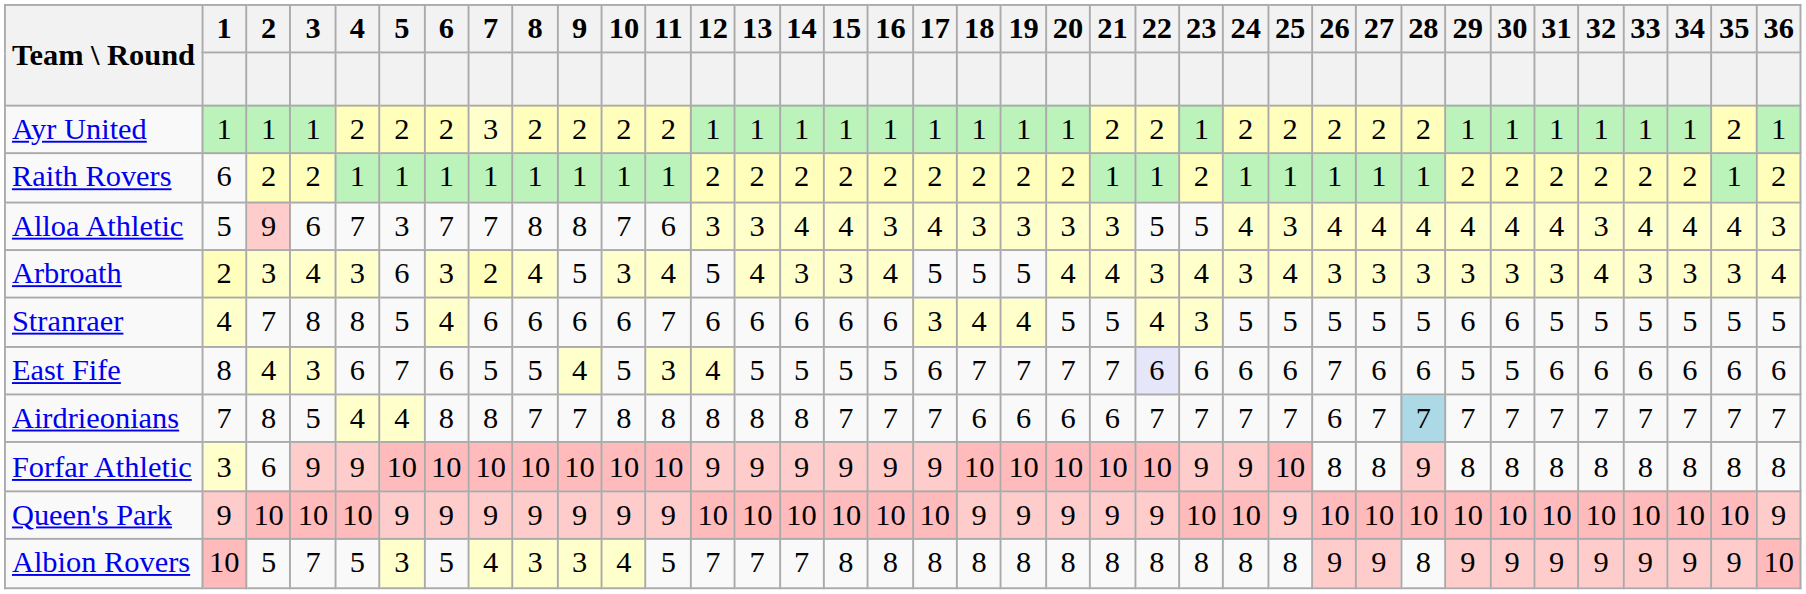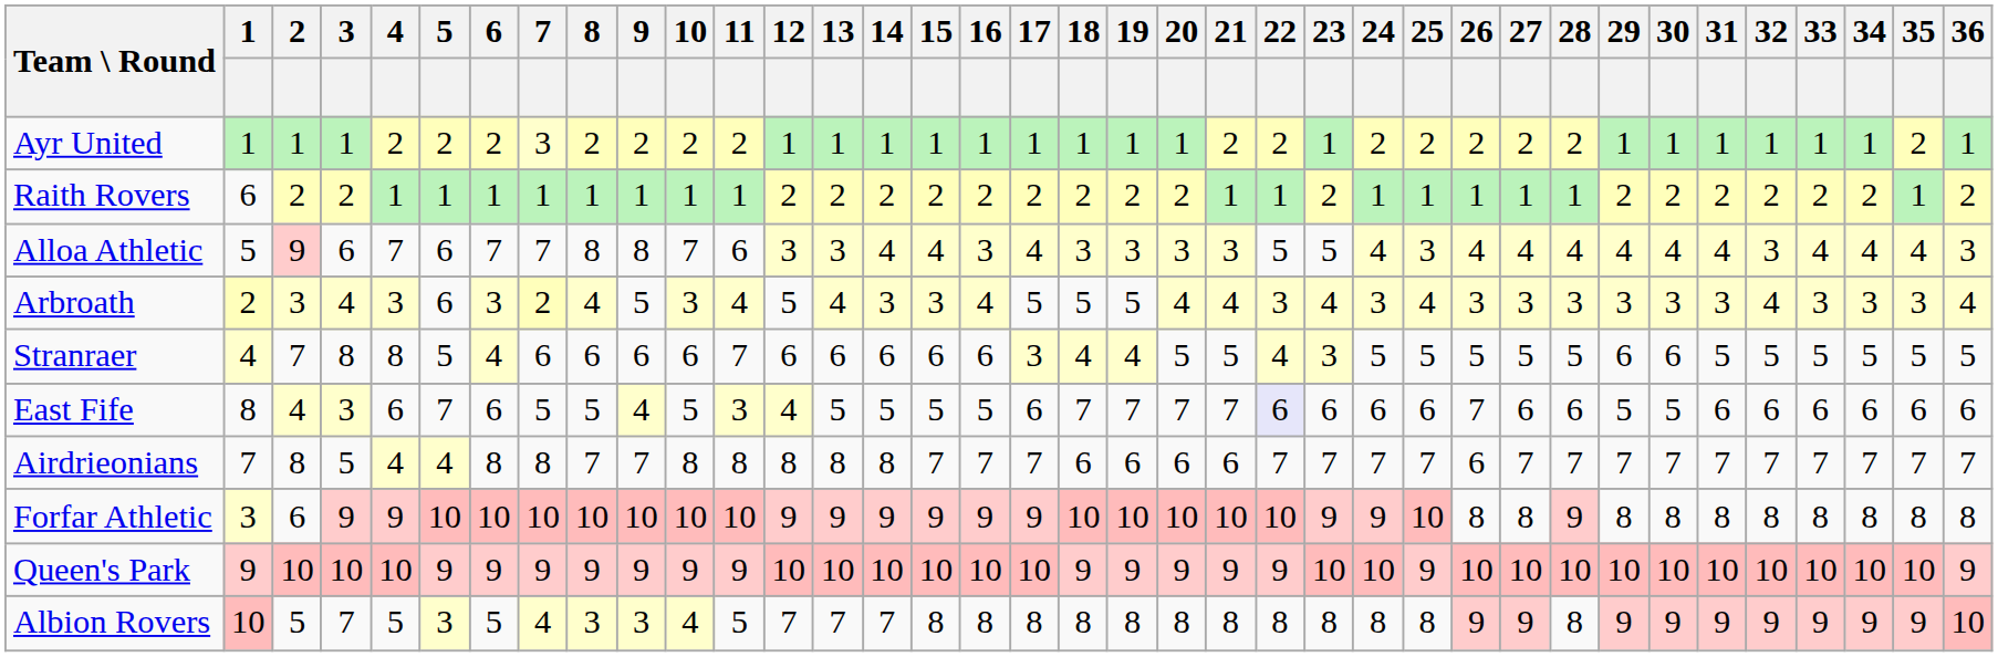 <table class="wikitable sortable" style="font-size: 100%; text-align:center;">
 <tr>
 <th rowspan="2">Team \ Round</th>
 <th align=center>1</th>
 <th align=center>2</th>
 <th align=center>3</th>
 <th align=center>4</th>
 <th align=center>5</th>
 <th align=center>6</th>
 <th align=center>7</th>
 <th align=center>8</th>
 <th align=center>9</th>
 <th align=center>10</th>
 <th align=center>11</th>
 <th align=center>12</th>
 <th align=center>13</th>
 <th align=center>14</th>
 <th align=center>15</th>
 <th align=center>16</th>
 <th align=center>17</th>
 <th align=center>18</th>
 <th align=center>19</th>
 <th align=center>20</th>
 <th align=center>21</th>
 <th align=center>22</th>
 <th align=center>23</th>
 <th align=center>24</th>
 <th align=center>25</th>
 <th align=center>26</th>
 <th align=center>27</th>
 <th align=center>28</th>
 <th align=center>29</th>
 <th align=center>30</th>
 <th align=center>31</th>
 <th align=center>32</th>
 <th align=center>33</th>
 <th align=center>34</th>
 <th align=center>35</th>
 <th align=center>36</th>
 </tr>
 <tr>
 <th style="text-align:center; height:20px;"></th>
 <th align=center></th>
 <th align=center></th>
 <th align=center></th>
 <th align=center></th>
 <th align=center></th>
 <th align=center></th>
 <th align=center></th>
 <th align=center></th>
 <th align=center></th>
 <th align=center></th>
 <th align=center></th>
 <th align=center></th>
 <th align=center></th>
 <th align=center></th>
 <th align=center></th>
 <th align=center></th>
 <th align=center></th>
 <th align=center></th>
 <th align=center></th>
 <th align=center></th>
 <th align=center></th>
 <th align=center></th>
 <th align=center></th>
 <th align=center></th>
 <th align=center></th>
 <th align=center></th>
 <th align=center></th>
 <th align=center></th>
 <th align=center></th>
 <th align=center></th>
 <th align=center></th>
 <th align=center></th>
 <th align=center></th>
 <th align=center></th>
 <th align=center></th>
 </tr>
 <tr align=center>
 <td align=left><a href='#'>Ayr United</a></td>
 <td style="background:#BBF3BB">1</td>
 <td style="background:#BBF3BB">1</td>
 <td style="background:#BBF3BB">1</td>
 <td style="background:#FFFFBB">2</td>
 <td style="background:#FFFFBB">2</td>
 <td style="background:#FFFFBB">2</td>
 <td style="background:#FFFFCC">3</td>
 <td style="background:#FFFFBB">2</td>
 <td style="background:#FFFFBB">2</td>
 <td style="background:#FFFFBB">2</td>
 <td style="background:#FFFFBB">2</td>
 <td style="background:#BBF3BB">1</td>
 <td style="background:#BBF3BB">1</td>
 <td style="background:#BBF3BB">1</td>
 <td style="background:#BBF3BB">1</td>
 <td style="background:#BBF3BB">1</td>
 <td style="background:#BBF3BB">1</td>
 <td style="background:#BBF3BB">1</td>
 <td style="background:#BBF3BB">1</td>
 <td style="background:#BBF3BB">1</td>
 <td style="background:#FFFFBB">2</td>
 <td style="background:#FFFFBB">2</td>
 <td style="background:#BBF3BB">1</td>
 <td style="background:#FFFFBB">2</td>
 <td style="background:#FFFFBB">2</td>
 <td style="background:#FFFFBB">2</td>
 <td style="background:#FFFFBB">2</td>
 <td style="background:#FFFFBB">2</td>
 <td style="background:#BBF3BB">1</td>
 <td style="background:#BBF3BB">1</td>
 <td style="background:#BBF3BB">1</td>
 <td style="background:#BBF3BB">1</td>
 <td style="background:#BBF3BB">1</td>
 <td style="background:#BBF3BB">1</td>
 <td style="background:#FFFFBB">2</td>
 <td style="background:#BBF3BB">1</td>
 </tr>
 <tr align=center>
 <td align=left><a href='#'>Raith Rovers</a></td>
 <td>6</td>
 <td style="background:#FFFFBB">2</td>
 <td style="background:#FFFFBB">2</td>
 <td style="background:#BBF3BB">1</td>
 <td style="background:#BBF3BB">1</td>
 <td style="background:#BBF3BB">1</td>
 <td style="background:#BBF3BB">1</td>
 <td style="background:#BBF3BB">1</td>
 <td style="background:#BBF3BB">1</td>
 <td style="background:#BBF3BB">1</td>
 <td style="background:#BBF3BB">1</td>
 <td style="background:#FFFFBB">2</td>
 <td style="background:#FFFFBB">2</td>
 <td style="background:#FFFFBB">2</td>
 <td style="background:#FFFFBB">2</td>
 <td style="background:#FFFFBB">2</td>
 <td style="background:#FFFFBB">2</td>
 <td style="background:#FFFFBB">2</td>
 <td style="background:#FFFFBB">2</td>
 <td style="background:#FFFFBB">2</td>
 <td style="background:#BBF3BB">1</td>
 <td style="background:#BBF3BB">1</td>
 <td style="background:#FFFFBB">2</td>
 <td style="background:#BBF3BB">1</td>
 <td style="background:#BBF3BB">1</td>
 <td style="background:#BBF3BB">1</td>
 <td style="background:#BBF3BB">1</td>
 <td style="background:#BBF3BB">1</td>
 <td style="background:#FFFFBB">2</td>
 <td style="background:#FFFFBB">2</td>
 <td style="background:#FFFFBB">2</td>
 <td style="background:#FFFFBB">2</td>
 <td style="background:#FFFFBB">2</td>
 <td style="background:#FFFFBB">2</td>
 <td style="background:#BBF3BB">1</td>
 <td style="background:#FFFFBB">2</td>
 </tr>
 <tr align=center>
 <td align=left><a href='#'>Alloa Athletic</a></td>
 <td>5</td>
 <td style="background:#FFCCCC">9</td>
 <td>6</td>
 <td>7</td>
-<td>3</td>
+<td>6</td>
 <td>7</td>
 <td>7</td>
 <td>8</td>
 <td>8</td>
 <td>7</td>
 <td>6</td>
 <td style="background:#FFFFCC">3</td>
 <td style="background:#FFFFCC">3</td>
 <td style="background:#FFFFCC">4</td>
 <td style="background:#FFFFCC">4</td>
 <td style="background:#FFFFCC">3</td>
 <td style="background:#FFFFCC">4</td>
 <td style="background:#FFFFCC">3</td>
 <td style="background:#FFFFCC">3</td>
 <td style="background:#FFFFCC">3</td>
 <td style="background:#FFFFCC">3</td>
 <td>5</td>
 <td>5</td>
 <td style="background:#FFFFCC">4</td>
 <td style="background:#FFFFCC">3</td>
 <td style="background:#FFFFCC">4</td>
 <td style="background:#FFFFCC">4</td>
 <td style="background:#FFFFCC">4</td>
 <td style="background:#FFFFCC">4</td>
 <td style="background:#FFFFCC">4</td>
 <td style="background:#FFFFCC">4</td>
 <td style="background:#FFFFCC">3</td>
 <td style="background:#FFFFCC">4</td>
 <td style="background:#FFFFCC">4</td>
 <td style="background:#FFFFCC">4</td>
 <td style="background:#FFFFCC">3</td>
 </tr>
 <tr align=center>
 <td align=left><a href='#'>Arbroath</a></td>
 <td style="background:#FFFFBB">2</td>
 <td style="background:#FFFFCC">3</td>
 <td style="background:#FFFFCC">4</td>
 <td style="background:#FFFFCC">3</td>
 <td>6</td>
 <td style="background:#FFFFCC">3</td>
 <td style="background:#FFFFBB">2</td>
 <td style="background:#FFFFCC">4</td>
 <td>5</td>
 <td style="background:#FFFFCC">3</td>
 <td style="background:#FFFFCC">4</td>
 <td>5</td>
 <td style="background:#FFFFCC">4</td>
 <td style="background:#FFFFCC">3</td>
 <td style="background:#FFFFCC">3</td>
 <td style="background:#FFFFCC">4</td>
 <td>5</td>
 <td>5</td>
 <td>5</td>
 <td style="background:#FFFFCC">4</td>
 <td style="background:#FFFFCC">4</td>
 <td style="background:#FFFFCC">3</td>
 <td style="background:#FFFFCC">4</td>
 <td style="background:#FFFFCC">3</td>
 <td style="background:#FFFFCC">4</td>
 <td style="background:#FFFFCC">3</td>
 <td style="background:#FFFFCC">3</td>
 <td style="background:#FFFFCC">3</td>
 <td style="background:#FFFFCC">3</td>
 <td style="background:#FFFFCC">3</td>
 <td style="background:#FFFFCC">3</td>
 <td style="background:#FFFFCC">4</td>
 <td style="background:#FFFFCC">3</td>
 <td style="background:#FFFFCC">3</td>
 <td style="background:#FFFFCC">3</td>
 <td style="background:#FFFFCC">4</td>
 </tr>
 <tr align=center>
 <td align=left><a href='#'>Stranraer</a></td>
 <td style="background:#FFFFCC">4</td>
 <td>7</td>
 <td>8</td>
 <td>8</td>
 <td>5</td>
 <td style="background:#FFFFCC">4</td>
 <td>6</td>
 <td>6</td>
 <td>6</td>
 <td>6</td>
 <td>7</td>
 <td>6</td>
 <td>6</td>
 <td>6</td>
 <td>6</td>
 <td>6</td>
 <td style="background:#FFFFCC">3</td>
 <td style="background:#FFFFCC">4</td>
 <td style="background:#FFFFCC">4</td>
 <td>5</td>
 <td>5</td>
 <td style="background:#FFFFCC">4</td>
 <td style="background:#FFFFCC">3</td>
 <td>5</td>
 <td>5</td>
 <td>5</td>
 <td>5</td>
 <td>5</td>
 <td>6</td>
 <td>6</td>
 <td>5</td>
 <td>5</td>
 <td>5</td>
 <td>5</td>
 <td>5</td>
 <td>5</td>
 </tr>
 <tr align=center>
 <td align=left><a href='#'>East Fife</a></td>
 <td>8</td>
 <td style="background:#FFFFCC">4</td>
 <td style="background:#FFFFCC">3</td>
 <td>6</td>
 <td>7</td>
 <td>6</td>
 <td>5</td>
 <td>5</td>
 <td style="background:#FFFFCC">4</td>
 <td>5</td>
 <td style="background:#FFFFCC">3</td>
 <td style="background:#FFFFCC">4</td>
 <td>5</td>
 <td>5</td>
 <td>5</td>
 <td>5</td>
 <td>6</td>
 <td>7</td>
 <td>7</td>
 <td>7</td>
 <td>7</td>
 <td style="background: lavender;">6</td>
 <td>6</td>
 <td>6</td>
 <td>6</td>
 <td>7</td>
 <td>6</td>
 <td>6</td>
 <td>5</td>
 <td>5</td>
 <td>6</td>
 <td>6</td>
 <td>6</td>
 <td>6</td>
 <td>6</td>
 <td>6</td>
 </tr>
 <tr align=center>
 <td align=left><a href='#'>Airdrieonians</a></td>
 <td>7</td>
 <td>8</td>
 <td>5</td>
 <td style="background:#FFFFCC">4</td>
 <td style="background:#FFFFCC">4</td>
 <td>8</td>
 <td>8</td>
 <td>7</td>
 <td>7</td>
 <td>8</td>
 <td>8</td>
 <td>8</td>
 <td>8</td>
 <td>8</td>
 <td>7</td>
 <td>7</td>
 <td>7</td>
 <td>6</td>
 <td>6</td>
 <td>6</td>
 <td>6</td>
 <td>7</td>
 <td>7</td>
 <td>7</td>
 <td>7</td>
 <td>6</td>
 <td>7</td>
-<td style="background: lightblue;">7</td>
+<td>7</td>
 <td>7</td>
 <td>7</td>
 <td>7</td>
 <td>7</td>
 <td>7</td>
 <td>7</td>
 <td>7</td>
 <td>7</td>
 </tr>
 <tr align=center>
 <td align=left><a href='#'>Forfar Athletic</a></td>
 <td style="background:#FFFFCC">3</td>
 <td>6</td>
 <td style="background:#FFCCCC">9</td>
 <td style="background:#FFCCCC">9</td>
 <td style="background:#FFBBBB">10</td>
 <td style="background:#FFBBBB">10</td>
 <td style="background:#FFBBBB">10</td>
 <td style="background:#FFBBBB">10</td>
 <td style="background:#FFBBBB">10</td>
 <td style="background:#FFBBBB">10</td>
 <td style="background:#FFBBBB">10</td>
 <td style="background:#FFCCCC">9</td>
 <td style="background:#FFCCCC">9</td>
 <td style="background:#FFCCCC">9</td>
 <td style="background:#FFCCCC">9</td>
 <td style="background:#FFCCCC">9</td>
 <td style="background:#FFCCCC">9</td>
 <td style="background:#FFBBBB">10</td>
 <td style="background:#FFBBBB">10</td>
 <td style="background:#FFBBBB">10</td>
 <td style="background:#FFBBBB">10</td>
 <td style="background:#FFBBBB">10</td>
 <td style="background:#FFCCCC">9</td>
 <td style="background:#FFCCCC">9</td>
 <td style="background:#FFBBBB">10</td>
 <td>8</td>
 <td>8</td>
 <td style="background:#FFCCCC">9</td>
 <td>8</td>
 <td>8</td>
 <td>8</td>
 <td>8</td>
 <td>8</td>
 <td>8</td>
 <td>8</td>
 <td>8</td>
 </tr>
 <tr align=center>
 <td align=left><a href='#'>Queen's Park</a></td>
 <td style="background:#FFCCCC">9</td>
 <td style="background:#FFBBBB">10</td>
 <td style="background:#FFBBBB">10</td>
 <td style="background:#FFBBBB">10</td>
 <td style="background:#FFCCCC">9</td>
 <td style="background:#FFCCCC">9</td>
 <td style="background:#FFCCCC">9</td>
 <td style="background:#FFCCCC">9</td>
 <td style="background:#FFCCCC">9</td>
 <td style="background:#FFCCCC">9</td>
 <td style="background:#FFCCCC">9</td>
 <td style="background:#FFBBBB">10</td>
 <td style="background:#FFBBBB">10</td>
 <td style="background:#FFBBBB">10</td>
 <td style="background:#FFBBBB">10</td>
 <td style="background:#FFBBBB">10</td>
 <td style="background:#FFBBBB">10</td>
 <td style="background:#FFCCCC">9</td>
 <td style="background:#FFCCCC">9</td>
 <td style="background:#FFCCCC">9</td>
 <td style="background:#FFCCCC">9</td>
 <td style="background:#FFCCCC">9</td>
 <td style="background:#FFBBBB">10</td>
 <td style="background:#FFBBBB">10</td>
 <td style="background:#FFCCCC">9</td>
 <td style="background:#FFBBBB">10</td>
 <td style="background:#FFBBBB">10</td>
 <td style="background:#FFBBBB">10</td>
 <td style="background:#FFBBBB">10</td>
 <td style="background:#FFBBBB">10</td>
 <td style="background:#FFBBBB">10</td>
 <td style="background:#FFBBBB">10</td>
 <td style="background:#FFBBBB">10</td>
 <td style="background:#FFBBBB">10</td>
 <td style="background:#FFBBBB">10</td>
 <td style="background:#FFCCCC">9</td>
 </tr>
 <tr align=center>
 <td align=left><a href='#'>Albion Rovers</a></td>
 <td style="background:#FFBBBB">10</td>
 <td>5</td>
 <td>7</td>
 <td>5</td>
 <td style="background:#FFFFCC">3</td>
 <td>5</td>
 <td style="background:#FFFFCC">4</td>
 <td style="background:#FFFFCC">3</td>
 <td style="background:#FFFFCC">3</td>
 <td style="background:#FFFFCC">4</td>
 <td>5</td>
 <td>7</td>
 <td>7</td>
 <td>7</td>
 <td>8</td>
 <td>8</td>
 <td>8</td>
 <td>8</td>
 <td>8</td>
 <td>8</td>
 <td>8</td>
 <td>8</td>
 <td>8</td>
 <td>8</td>
 <td>8</td>
 <td style="background:#FFCCCC">9</td>
 <td style="background:#FFCCCC">9</td>
 <td>8</td>
 <td style="background:#FFCCCC">9</td>
 <td style="background:#FFCCCC">9</td>
 <td style="background:#FFCCCC">9</td>
 <td style="background:#FFCCCC">9</td>
 <td style="background:#FFCCCC">9</td>
 <td style="background:#FFCCCC">9</td>
 <td style="background:#FFCCCC">9</td>
 <td style="background:#FFBBBB">10</td>
 </tr>
 </table>
